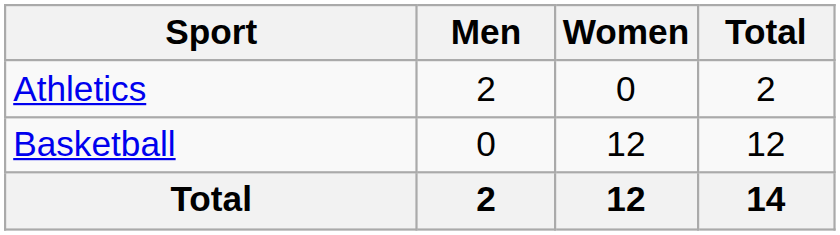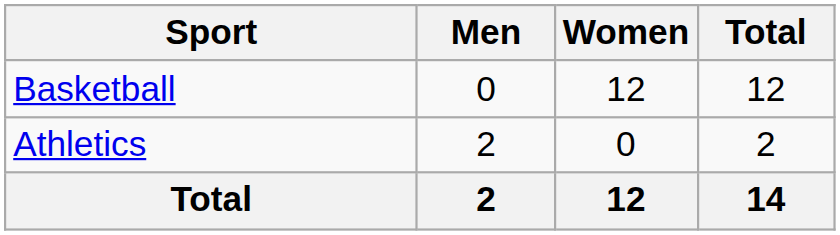 <table class="wikitable sortable" style="text-align:center;">
 <tr>
 <th width=180>Sport</th>
 <th width=55>Men</th>
 <th width=55>Women</th>
 <th width=55>Total</th>
 </tr>
 <tr>
+<td align=left><a href='#'>Basketball</a></td>
+<td>0</td>
+<td>12</td>
+<td>12</td>
+</tr>
+<tr>
 <td align=left><a href='#'>Athletics</a></td>
 <td>2</td>
 <td>0</td>
 <td>2</td>
-</tr>
-<tr>
-<td align=left><a href='#'>Basketball</a></td>
-<td>0</td>
-<td>12</td>
-<td>12</td>
 </tr>
 <tr>
 <th>Total</th>
 <th>2</th>
 <th>12</th>
 <th>14</th>
 </tr>
 </table>
